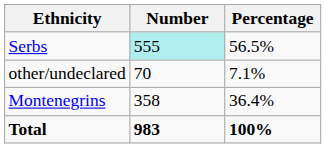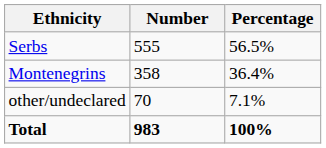 <table class="wikitable">
 <tr>
 <th width="100px">Ethnicity</th>
 <th width="80px">Number</th>
 <th width="80px">Percentage</th>
 </tr>
 <tr>
 <td><a href='#'>Serbs</a></td>
-<td style="background: paleturquoise;">555</td>
+<td>555</td>
 <td>56.5%</td>
+</tr>
+<tr>
+<td><a href='#'>Montenegrins</a></td>
+<td>358</td>
+<td>36.4%</td>
 </tr>
 <tr>
 <td>other/undeclared</td>
 <td>70</td>
 <td>7.1%</td>
 </tr>
 <tr>
-<td><a href='#'>Montenegrins</a></td>
-<td>358</td>
-<td>36.4%</td>
-</tr>
-<tr>
 <td><strong>Total</strong></td>
 <td><strong>983</strong></td>
 <td><strong>100%</strong></td>
 </tr>
 </table>
